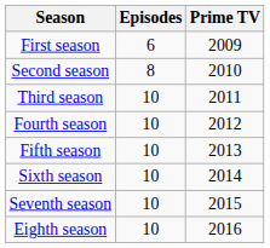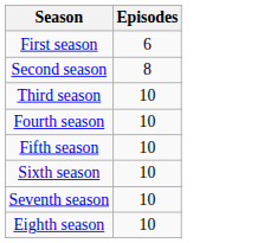 <table class="wikitable" style="text-align:center">
 <tr>
 <th>Season</th>
 <th>Episodes</th>
-<th>Prime TV</th>
 </tr>
 <tr>
 <td><a href='#'>First season</a></td>
 <td>6</td>
-<td>2009</td>
 </tr>
 <tr>
 <td><a href='#'>Second season</a></td>
 <td>8</td>
-<td>2010</td>
 </tr>
 <tr>
 <td><a href='#'>Third season</a></td>
 <td>10</td>
-<td>2011</td>
 </tr>
 <tr>
 <td><a href='#'>Fourth season</a></td>
 <td>10</td>
-<td>2012</td>
 </tr>
 <tr>
 <td><a href='#'>Fifth season</a></td>
 <td>10</td>
-<td>2013</td>
 </tr>
 <tr>
 <td><a href='#'>Sixth season</a></td>
 <td>10</td>
-<td>2014</td>
 </tr>
 <tr>
 <td><a href='#'>Seventh season</a></td>
 <td>10</td>
-<td>2015</td>
 </tr>
 <tr>
 <td><a href='#'>Eighth season</a></td>
 <td>10</td>
-<td>2016</td>
 </tr>
 </table>
